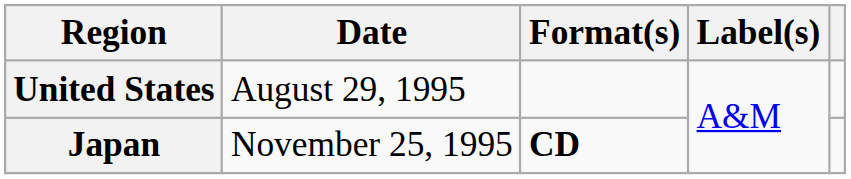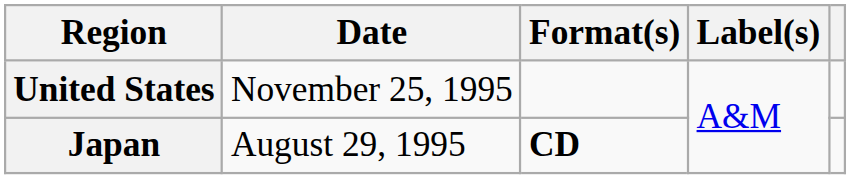 <table class="wikitable plainrowheaders">
 <tr>
 <th scope="col">Region</th>
 <th scope="col">Date</th>
 <th scope="col">Format(s)</th>
 <th scope="col">Label(s)</th>
 <th scope="col"></th>
 </tr>
 <tr>
 <th scope="row">United States</th>
-<td>August 29, 1995</td>
+<td>November 25, 1995</td>
 <td></td>
 <td rowspan="2"><a href='#'>A&M</a></td>
 <td></td>
 </tr>
 <tr>
 <th scope="row">Japan</th>
-<td>November 25, 1995</td>
+<td>August 29, 1995</td>
 <td><strong>CD</strong></td>
 <td></td>
 </tr>
 </table>
